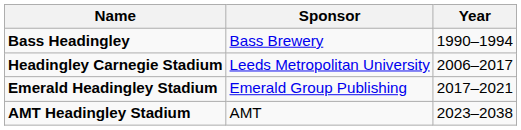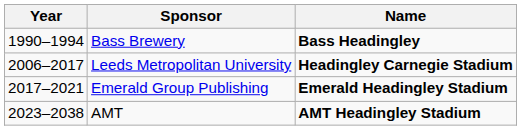 <table class="wikitable">
 <tr>
+<th>Year</th>
+<th>Sponsor</th>
 <th>Name</th>
-<th>Sponsor</th>
-<th>Year</th>
 </tr>
 <tr>
+<td>1990–1994</td>
+<td><a href='#'>Bass Brewery</a></td>
 <td><strong>Bass Headingley</strong></td>
-<td><a href='#'>Bass Brewery</a></td>
-<td>1990–1994</td>
 </tr>
 <tr>
+<td>2006–2017</td>
+<td><a href='#'>Leeds Metropolitan University</a></td>
 <td><strong>Headingley Carnegie Stadium</strong></td>
-<td><a href='#'>Leeds Metropolitan University</a></td>
-<td>2006–2017</td>
 </tr>
 <tr>
+<td>2017–2021</td>
+<td><a href='#'>Emerald Group Publishing</a></td>
 <td><strong>Emerald Headingley Stadium</strong></td>
-<td><a href='#'>Emerald Group Publishing</a></td>
-<td>2017–2021</td>
 </tr>
 <tr>
+<td>2023–2038</td>
+<td>AMT</td>
 <td><strong>AMT Headingley Stadium</strong></td>
-<td>AMT</td>
-<td>2023–2038</td>
 </tr>
 </table>
